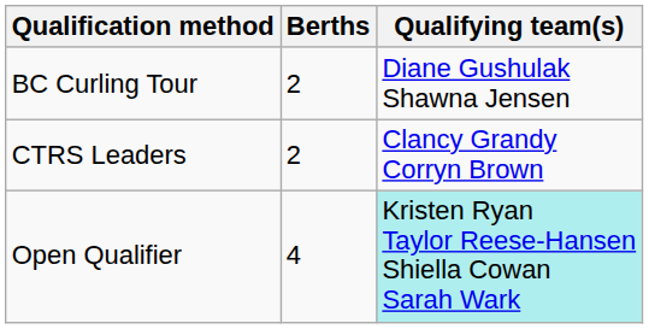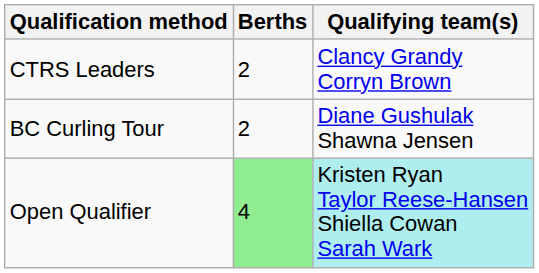 <table class="wikitable">
 <tr>
 <th scope="col">Qualification method</th>
 <th scope="col">Berths</th>
 <th scope="col">Qualifying team(s)</th>
 </tr>
 <tr>
+<td>CTRS Leaders</td>
+<td>2</td>
+<td><a href='#'>Clancy Grandy</a> <br> <a href='#'>Corryn Brown</a></td>
+</tr>
+<tr>
 <td>BC Curling Tour</td>
 <td>2</td>
 <td><a href='#'>Diane Gushulak</a> <br> Shawna Jensen</td>
 </tr>
 <tr>
-<td>CTRS Leaders</td>
-<td>2</td>
-<td><a href='#'>Clancy Grandy</a> <br> <a href='#'>Corryn Brown</a></td>
-</tr>
-<tr>
 <td>Open Qualifier</td>
-<td>4</td>
+<td style="background: lightgreen;">4</td>
 <td style="background: paleturquoise;">Kristen Ryan <br> <a href='#'>Taylor Reese-Hansen</a> <br> Shiella Cowan <br> <a href='#'>Sarah Wark</a></td>
 </tr>
 </table>
